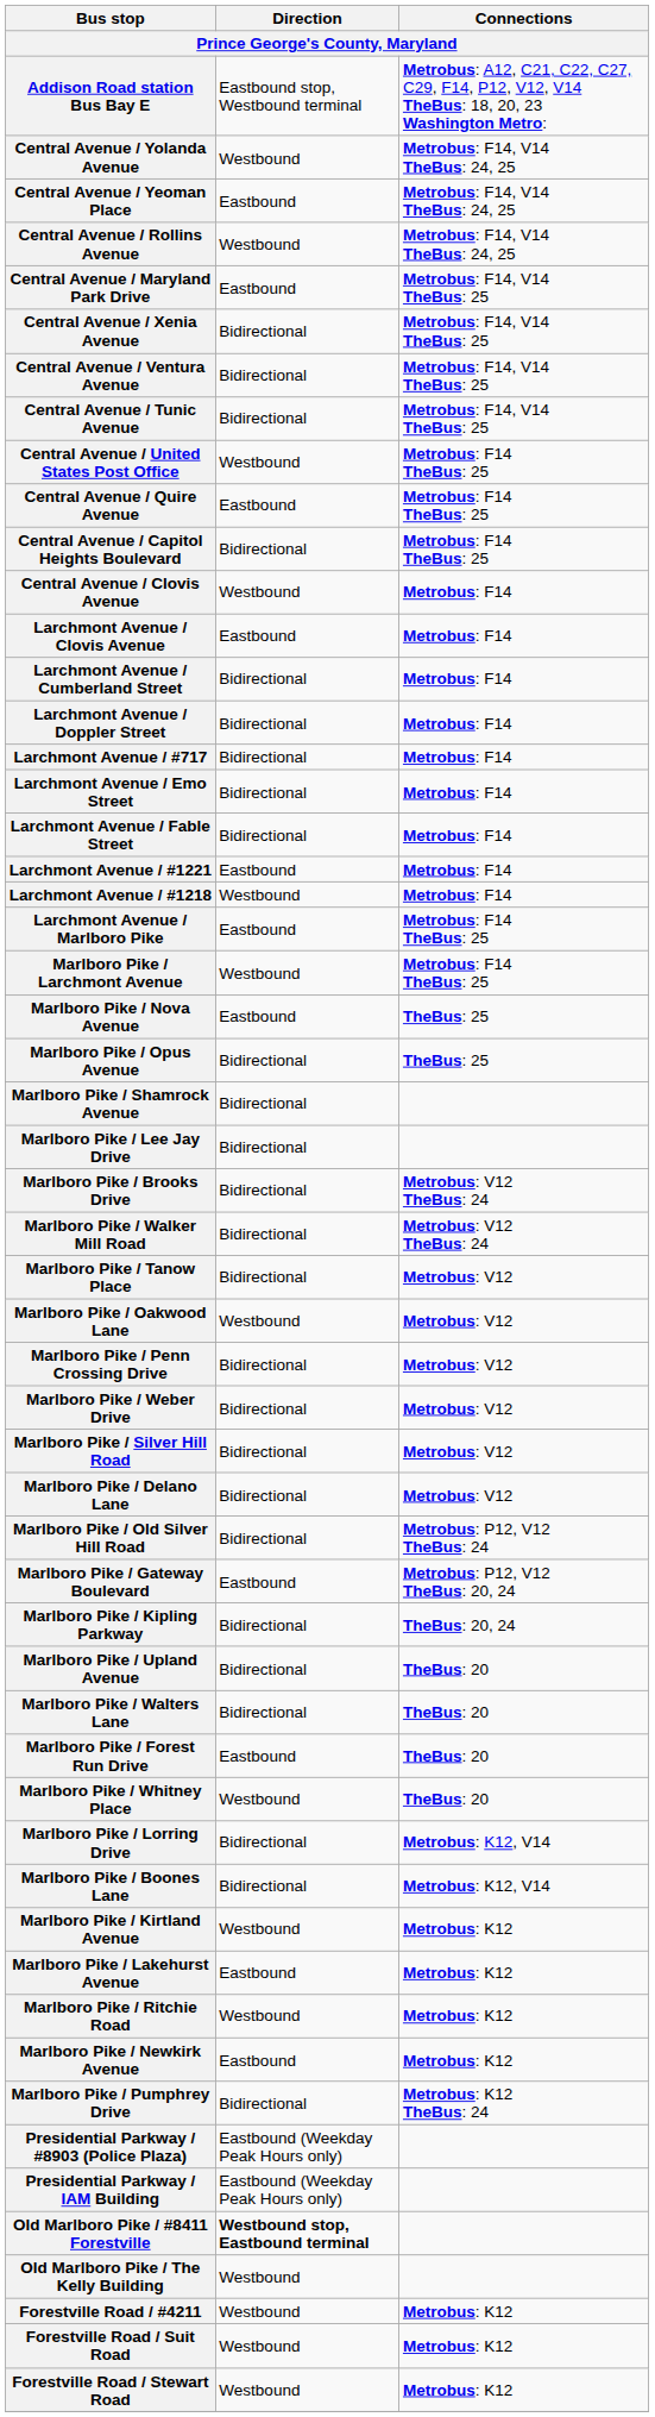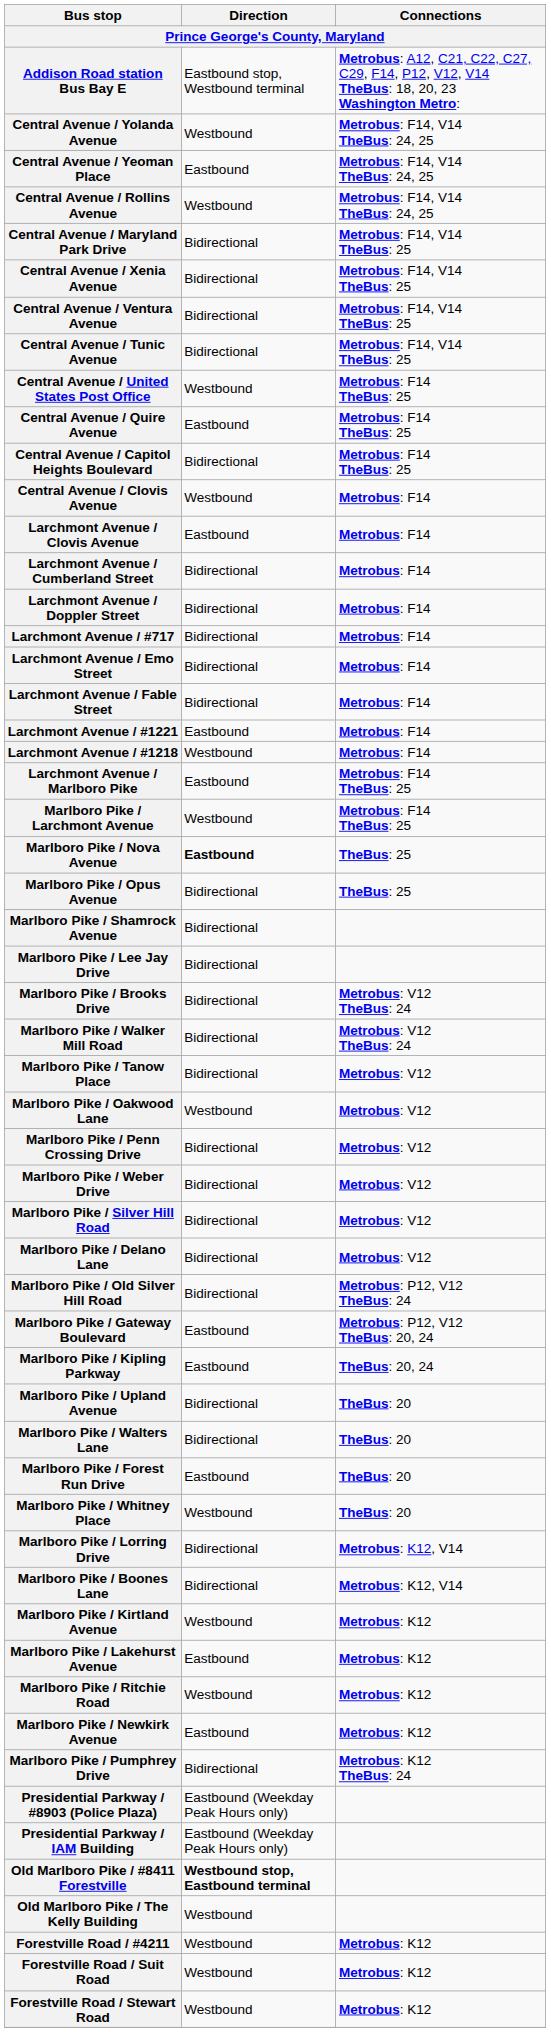 <table class="wikitable collapsible collapsed" style="font-size: 95%;">
 <tr>
 <th>Bus stop</th>
 <th>Direction</th>
 <th>Connections</th>
 </tr>
 <tr>
 <th colspan="5"><a href='#'>Prince George's County, Maryland</a></th>
 </tr>
 <tr>
 <th><a href='#'>Addison Road station</a><br>Bus Bay E</th>
 <td>Eastbound stop,<br>Westbound terminal</td>
 <td> <strong><a href='#'>Metrobus</a></strong>: <a href='#'>A12</a>, <a href='#'>C21, C22, C27, C29</a>, <a href='#'>F14</a>, <a href='#'>P12</a>, <a href='#'>V12</a>, <a href='#'>V14</a><br>  <strong><a href='#'>TheBus</a></strong>: 18, 20, 23<br> <strong><a href='#'>Washington Metro</a></strong>:  </td>
 </tr>
 <tr>
 <th>Central Avenue / Yolanda Avenue</th>
 <td>Westbound</td>
 <td> <strong><a href='#'>Metrobus</a></strong>: F14, V14<br> <strong><a href='#'>TheBus</a></strong>: 24, 25</td>
 </tr>
 <tr>
 <th>Central Avenue / Yeoman Place</th>
 <td>Eastbound</td>
 <td> <strong><a href='#'>Metrobus</a></strong>: F14, V14<br> <strong><a href='#'>TheBus</a></strong>: 24, 25</td>
 </tr>
 <tr>
 <th>Central Avenue / Rollins Avenue</th>
 <td>Westbound</td>
 <td> <strong><a href='#'>Metrobus</a></strong>: F14, V14<br> <strong><a href='#'>TheBus</a></strong>: 24, 25</td>
 </tr>
 <tr>
 <th>Central Avenue / Maryland Park Drive</th>
-<td>Eastbound</td>
+<td>Bidirectional</td>
 <td> <strong><a href='#'>Metrobus</a></strong>: F14, V14<br> <strong><a href='#'>TheBus</a></strong>: 25</td>
 </tr>
 <tr>
 <th>Central Avenue / Xenia Avenue</th>
 <td>Bidirectional</td>
 <td> <strong><a href='#'>Metrobus</a></strong>: F14, V14<br> <strong><a href='#'>TheBus</a></strong>: 25</td>
 </tr>
 <tr>
 <th>Central Avenue / Ventura Avenue</th>
 <td>Bidirectional</td>
 <td> <strong><a href='#'>Metrobus</a></strong>: F14, V14<br> <strong><a href='#'>TheBus</a></strong>: 25</td>
 </tr>
 <tr>
 <th>Central Avenue / Tunic Avenue</th>
 <td>Bidirectional</td>
 <td> <strong><a href='#'>Metrobus</a></strong>: F14, V14<br> <strong><a href='#'>TheBus</a></strong>: 25</td>
 </tr>
 <tr>
 <th>Central Avenue / <a href='#'>United States Post Office</a></th>
 <td>Westbound</td>
 <td> <strong><a href='#'>Metrobus</a></strong>: F14<br> <strong><a href='#'>TheBus</a></strong>: 25</td>
 </tr>
 <tr>
 <th>Central Avenue / Quire Avenue</th>
 <td>Eastbound</td>
 <td> <strong><a href='#'>Metrobus</a></strong>: F14<br> <strong><a href='#'>TheBus</a></strong>: 25</td>
 </tr>
 <tr>
 <th>Central Avenue / Capitol Heights Boulevard</th>
 <td>Bidirectional</td>
 <td> <strong><a href='#'>Metrobus</a></strong>: F14<br> <strong><a href='#'>TheBus</a></strong>: 25</td>
 </tr>
 <tr>
 <th>Central Avenue / Clovis Avenue</th>
 <td>Westbound</td>
 <td> <strong><a href='#'>Metrobus</a></strong>: F14</td>
 </tr>
 <tr>
 <th>Larchmont Avenue / Clovis Avenue</th>
 <td>Eastbound</td>
 <td> <strong><a href='#'>Metrobus</a></strong>: F14</td>
 </tr>
 <tr>
 <th>Larchmont Avenue / Cumberland Street</th>
 <td>Bidirectional</td>
 <td> <strong><a href='#'>Metrobus</a></strong>: F14</td>
 </tr>
 <tr>
 <th>Larchmont Avenue / Doppler Street</th>
 <td>Bidirectional</td>
 <td> <strong><a href='#'>Metrobus</a></strong>: F14</td>
 </tr>
 <tr>
 <th>Larchmont Avenue / #717</th>
 <td>Bidirectional</td>
 <td> <strong><a href='#'>Metrobus</a></strong>: F14</td>
 </tr>
 <tr>
 <th>Larchmont Avenue / Emo Street</th>
 <td>Bidirectional</td>
 <td> <strong><a href='#'>Metrobus</a></strong>: F14</td>
 </tr>
 <tr>
 <th>Larchmont Avenue / Fable Street</th>
 <td>Bidirectional</td>
 <td> <strong><a href='#'>Metrobus</a></strong>: F14</td>
 </tr>
 <tr>
 <th>Larchmont Avenue / #1221</th>
 <td>Eastbound</td>
 <td> <strong><a href='#'>Metrobus</a></strong>: F14</td>
 </tr>
 <tr>
 <th>Larchmont Avenue / #1218</th>
 <td>Westbound</td>
 <td> <strong><a href='#'>Metrobus</a></strong>: F14</td>
 </tr>
 <tr>
 <th>Larchmont Avenue / Marlboro Pike</th>
 <td>Eastbound</td>
 <td> <strong><a href='#'>Metrobus</a></strong>: F14<br> <strong><a href='#'>TheBus</a></strong>: 25</td>
 </tr>
 <tr>
 <th>Marlboro Pike / Larchmont Avenue</th>
 <td>Westbound</td>
 <td> <strong><a href='#'>Metrobus</a></strong>: F14<br> <strong><a href='#'>TheBus</a></strong>: 25</td>
 </tr>
 <tr>
 <th>Marlboro Pike / Nova Avenue</th>
-<td>Eastbound</td>
+<td><strong>Eastbound</strong></td>
 <td> <strong><a href='#'>TheBus</a></strong>: 25</td>
 </tr>
 <tr>
 <th>Marlboro Pike / Opus Avenue</th>
 <td>Bidirectional</td>
 <td> <strong><a href='#'>TheBus</a></strong>: 25</td>
 </tr>
 <tr>
 <th>Marlboro Pike / Shamrock Avenue</th>
 <td>Bidirectional</td>
 <td></td>
 </tr>
 <tr>
 <th>Marlboro Pike / Lee Jay Drive</th>
 <td>Bidirectional</td>
 <td></td>
 </tr>
 <tr>
 <th>Marlboro Pike / Brooks Drive</th>
 <td>Bidirectional</td>
 <td> <strong><a href='#'>Metrobus</a></strong>: V12<br> <strong><a href='#'>TheBus</a></strong>: 24</td>
 </tr>
 <tr>
 <th>Marlboro Pike / Walker Mill Road</th>
 <td>Bidirectional</td>
 <td> <strong><a href='#'>Metrobus</a></strong>: V12<br> <strong><a href='#'>TheBus</a></strong>: 24</td>
 </tr>
 <tr>
 <th>Marlboro Pike / Tanow Place</th>
 <td>Bidirectional</td>
 <td> <strong><a href='#'>Metrobus</a></strong>: V12</td>
 </tr>
 <tr>
 <th>Marlboro Pike / Oakwood Lane</th>
 <td>Westbound</td>
 <td> <strong><a href='#'>Metrobus</a></strong>: V12</td>
 </tr>
 <tr>
 <th>Marlboro Pike / Penn Crossing Drive</th>
 <td>Bidirectional</td>
 <td> <strong><a href='#'>Metrobus</a></strong>: V12</td>
 </tr>
 <tr>
 <th>Marlboro Pike / Weber Drive</th>
 <td>Bidirectional</td>
 <td> <strong><a href='#'>Metrobus</a></strong>: V12</td>
 </tr>
 <tr>
 <th>Marlboro Pike / <a href='#'>Silver Hill Road</a></th>
 <td>Bidirectional</td>
 <td> <strong><a href='#'>Metrobus</a></strong>: V12</td>
 </tr>
 <tr>
 <th>Marlboro Pike / Delano Lane</th>
 <td>Bidirectional</td>
 <td> <strong><a href='#'>Metrobus</a></strong>: V12</td>
 </tr>
 <tr>
 <th>Marlboro Pike / Old Silver Hill Road</th>
 <td>Bidirectional</td>
 <td> <strong><a href='#'>Metrobus</a></strong>: P12, V12<br> <strong><a href='#'>TheBus</a></strong>: 24</td>
 </tr>
 <tr>
 <th>Marlboro Pike / Gateway Boulevard</th>
 <td>Eastbound</td>
 <td> <strong><a href='#'>Metrobus</a></strong>: P12, V12<br> <strong><a href='#'>TheBus</a></strong>: 20, 24</td>
 </tr>
 <tr>
 <th>Marlboro Pike / Kipling Parkway</th>
-<td>Bidirectional</td>
+<td>Eastbound</td>
 <td> <strong><a href='#'>TheBus</a></strong>: 20, 24</td>
 </tr>
 <tr>
 <th>Marlboro Pike / Upland Avenue</th>
 <td>Bidirectional</td>
 <td> <strong><a href='#'>TheBus</a></strong>: 20</td>
 </tr>
 <tr>
 <th>Marlboro Pike / Walters Lane</th>
 <td>Bidirectional</td>
 <td> <strong><a href='#'>TheBus</a></strong>: 20</td>
 </tr>
 <tr>
 <th>Marlboro Pike / Forest Run Drive</th>
 <td>Eastbound</td>
 <td> <strong><a href='#'>TheBus</a></strong>: 20</td>
 </tr>
 <tr>
 <th>Marlboro Pike / Whitney Place</th>
 <td>Westbound</td>
 <td> <strong><a href='#'>TheBus</a></strong>: 20</td>
 </tr>
 <tr>
 <th>Marlboro Pike / Lorring Drive</th>
 <td>Bidirectional</td>
 <td> <strong><a href='#'>Metrobus</a></strong>: <a href='#'>K12</a>, V14</td>
 </tr>
 <tr>
 <th>Marlboro Pike / Boones Lane</th>
 <td>Bidirectional</td>
 <td> <strong><a href='#'>Metrobus</a></strong>: K12, V14</td>
 </tr>
 <tr>
 <th>Marlboro Pike / Kirtland Avenue</th>
 <td>Westbound</td>
 <td> <strong><a href='#'>Metrobus</a></strong>: K12</td>
 </tr>
 <tr>
 <th>Marlboro Pike / Lakehurst Avenue</th>
 <td>Eastbound</td>
 <td> <strong><a href='#'>Metrobus</a></strong>: K12</td>
 </tr>
 <tr>
 <th>Marlboro Pike / Ritchie Road</th>
 <td>Westbound</td>
 <td> <strong><a href='#'>Metrobus</a></strong>: K12</td>
 </tr>
 <tr>
 <th>Marlboro Pike / Newkirk Avenue</th>
 <td>Eastbound</td>
 <td> <strong><a href='#'>Metrobus</a></strong>: K12</td>
 </tr>
 <tr>
 <th>Marlboro Pike / Pumphrey Drive</th>
 <td>Bidirectional</td>
 <td> <strong><a href='#'>Metrobus</a></strong>: K12<br> <strong><a href='#'>TheBus</a></strong>: 24</td>
 </tr>
 <tr>
 <th>Presidential Parkway / #8903 (Police Plaza)</th>
 <td>Eastbound (Weekday Peak Hours only)</td>
 <td></td>
 </tr>
 <tr>
 <th>Presidential Parkway / <a href='#'>IAM</a> Building</th>
 <td>Eastbound (Weekday Peak Hours only)</td>
 <td></td>
 </tr>
 <tr>
 <th>Old Marlboro Pike / #8411<br><a href='#'>Forestville</a></th>
 <td><strong>Westbound stop,<br>Eastbound terminal</strong></td>
 <td></td>
 </tr>
 <tr>
 <th>Old Marlboro Pike / The Kelly Building</th>
 <td>Westbound</td>
 <td></td>
 </tr>
 <tr>
 <th>Forestville Road / #4211</th>
 <td>Westbound</td>
 <td> <strong><a href='#'>Metrobus</a></strong>: K12</td>
 </tr>
 <tr>
 <th>Forestville Road / Suit Road</th>
 <td>Westbound</td>
 <td> <strong><a href='#'>Metrobus</a></strong>: K12</td>
 </tr>
 <tr>
 <th>Forestville Road / Stewart Road</th>
 <td>Westbound</td>
 <td> <strong><a href='#'>Metrobus</a></strong>: K12</td>
 </tr>
 <tr>
 </tr>
 </table>
